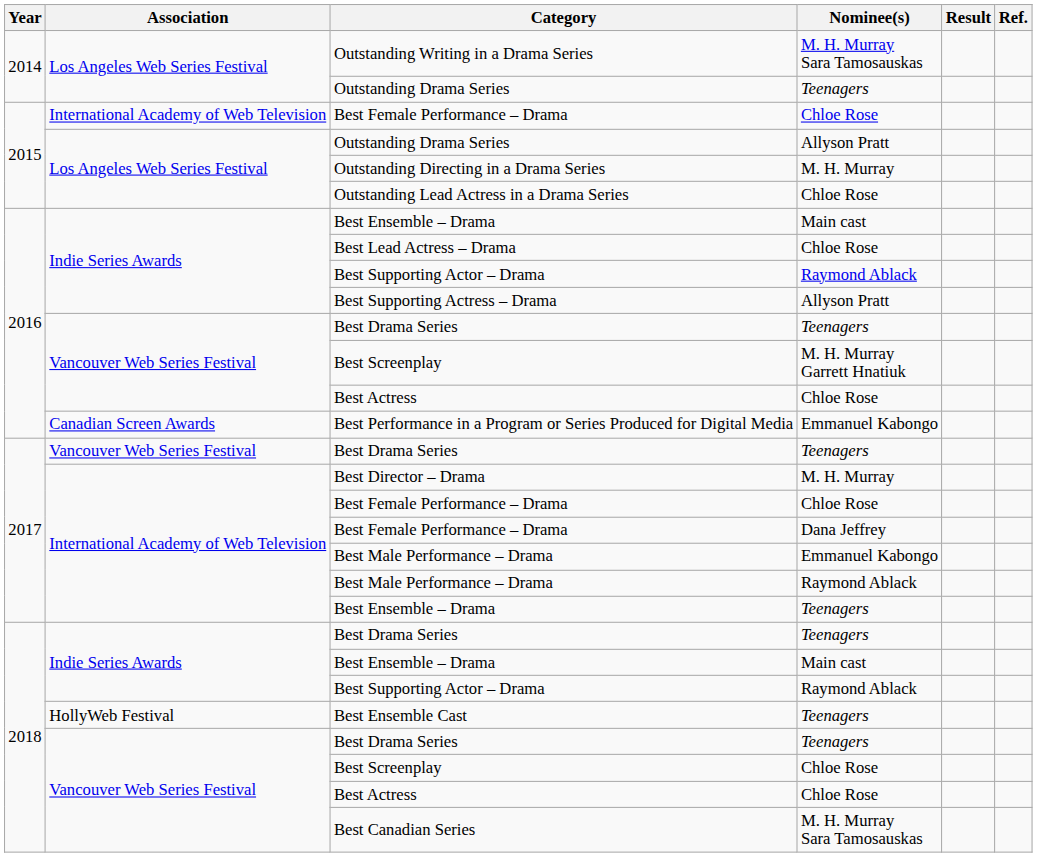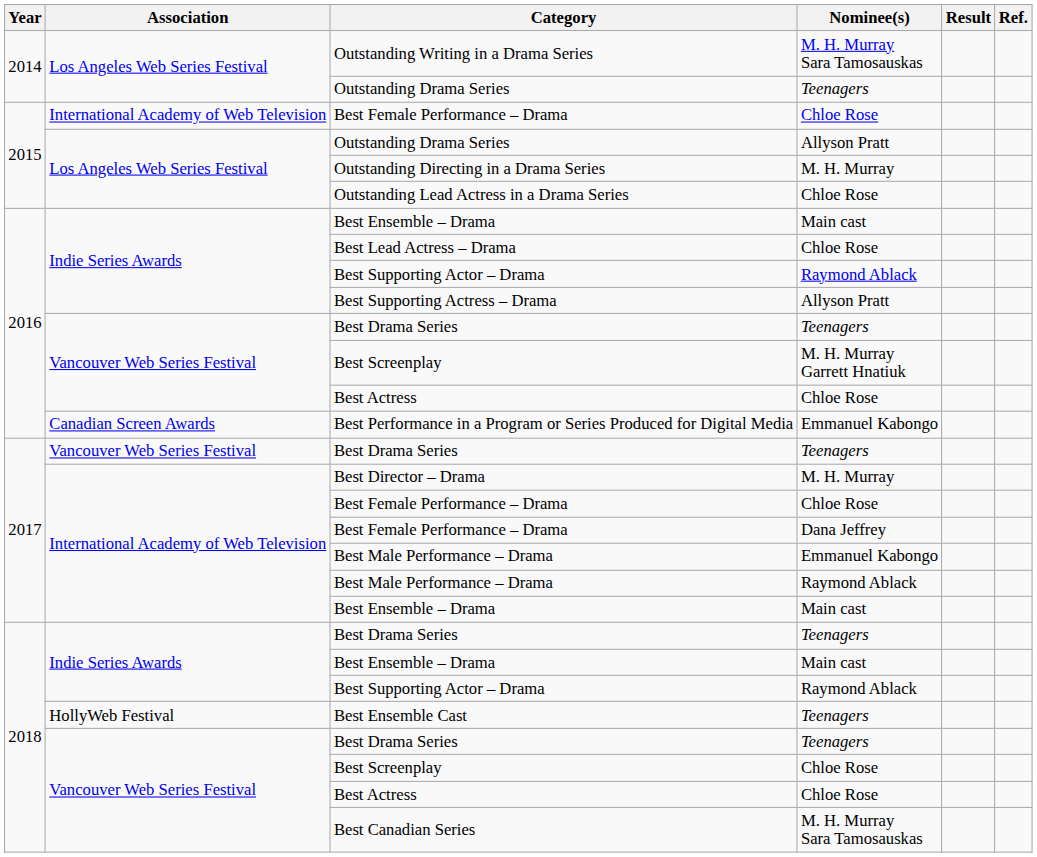 <table class="wikitable">
 <tr>
 <th>Year</th>
 <th>Association</th>
 <th>Category</th>
 <th>Nominee(s)</th>
 <th>Result</th>
 <th>Ref.</th>
 </tr>
 <tr>
 <td rowspan="2">2014</td>
 <td rowspan="2"><a href='#'>Los Angeles Web Series Festival</a></td>
 <td>Outstanding Writing in a Drama Series</td>
 <td><a href='#'>M. H. Murray</a><br>Sara Tamosauskas</td>
 <td></td>
 <td></td>
 </tr>
 <tr>
 <td>Outstanding Drama Series</td>
 <td><em>Teenagers</em></td>
 <td></td>
 <td></td>
 </tr>
 <tr>
 <td rowspan="4">2015</td>
 <td rowspan="1"><a href='#'>International Academy of Web Television</a></td>
 <td>Best Female Performance – Drama</td>
 <td><a href='#'>Chloe Rose</a></td>
 <td></td>
 <td></td>
 </tr>
 <tr>
 <td rowspan="3"><a href='#'>Los Angeles Web Series Festival</a></td>
 <td>Outstanding Drama Series</td>
 <td>Allyson Pratt</td>
 <td></td>
 <td></td>
 </tr>
 <tr>
 <td>Outstanding Directing in a Drama Series</td>
 <td>M. H. Murray</td>
 <td></td>
 <td></td>
 </tr>
 <tr>
 <td>Outstanding Lead Actress in a Drama Series</td>
 <td>Chloe Rose</td>
 <td></td>
 <td></td>
 </tr>
 <tr>
 <td rowspan="8">2016</td>
 <td rowspan="4"><a href='#'>Indie Series Awards</a></td>
 <td>Best Ensemble – Drama</td>
 <td>Main cast</td>
 <td></td>
 <td></td>
 </tr>
 <tr>
 <td>Best Lead Actress – Drama</td>
 <td>Chloe Rose</td>
 <td></td>
 <td></td>
 </tr>
 <tr>
 <td>Best Supporting Actor – Drama</td>
 <td><a href='#'>Raymond Ablack</a></td>
 <td></td>
 <td></td>
 </tr>
 <tr>
 <td>Best Supporting Actress – Drama</td>
 <td>Allyson Pratt</td>
 <td></td>
 <td></td>
 </tr>
 <tr>
 <td rowspan="3"><a href='#'>Vancouver Web Series Festival</a></td>
 <td>Best Drama Series</td>
 <td><em>Teenagers</em></td>
 <td></td>
 <td></td>
 </tr>
 <tr>
 <td>Best Screenplay</td>
 <td>M. H. Murray<br>Garrett Hnatiuk</td>
 <td></td>
 <td></td>
 </tr>
 <tr>
 <td>Best Actress</td>
 <td>Chloe Rose</td>
 <td></td>
 <td></td>
 </tr>
 <tr>
 <td rowspan="1"><a href='#'>Canadian Screen Awards</a></td>
 <td>Best Performance in a Program or Series Produced for Digital Media</td>
 <td>Emmanuel Kabongo</td>
 <td></td>
 <td></td>
 </tr>
 <tr>
 <td rowspan="7">2017</td>
 <td><a href='#'>Vancouver Web Series Festival</a></td>
 <td>Best Drama Series</td>
 <td><em>Teenagers</em></td>
 <td></td>
 <td></td>
 </tr>
 <tr>
 <td rowspan="6"><a href='#'>International Academy of Web Television</a></td>
 <td>Best Director – Drama</td>
 <td>M. H. Murray</td>
 <td></td>
 <td></td>
 </tr>
 <tr>
 <td>Best Female Performance – Drama</td>
 <td>Chloe Rose</td>
 <td></td>
 <td></td>
 </tr>
 <tr>
 <td>Best Female Performance – Drama</td>
 <td>Dana Jeffrey</td>
 <td></td>
 <td></td>
 </tr>
 <tr>
 <td>Best Male Performance – Drama</td>
 <td>Emmanuel Kabongo</td>
 <td></td>
 <td></td>
 </tr>
 <tr>
 <td>Best Male Performance – Drama</td>
 <td>Raymond Ablack</td>
 <td></td>
 <td></td>
 </tr>
 <tr>
 <td>Best Ensemble – Drama</td>
-<td><em>Teenagers</em></td>
+<td>Main cast</td>
 <td></td>
 <td></td>
 </tr>
 <tr>
 <td rowspan="8">2018</td>
 <td rowspan="3"><a href='#'>Indie Series Awards</a></td>
 <td>Best Drama Series</td>
 <td><em>Teenagers</em></td>
 <td></td>
 <td></td>
 </tr>
 <tr>
 <td>Best Ensemble – Drama</td>
 <td>Main cast</td>
 <td></td>
 <td></td>
 </tr>
 <tr>
 <td>Best Supporting Actor – Drama</td>
 <td>Raymond Ablack</td>
 <td></td>
 <td></td>
 </tr>
 <tr>
 <td>HollyWeb Festival</td>
 <td>Best Ensemble Cast</td>
 <td><em>Teenagers</em></td>
 <td></td>
 <td></td>
 </tr>
 <tr>
 <td rowspan="4"><a href='#'>Vancouver Web Series Festival</a></td>
 <td>Best Drama Series</td>
 <td><em>Teenagers</em></td>
 <td></td>
 <td></td>
 </tr>
 <tr>
 <td>Best Screenplay</td>
 <td>Chloe Rose</td>
 <td></td>
 <td></td>
 </tr>
 <tr>
 <td>Best Actress</td>
 <td>Chloe Rose</td>
 <td></td>
 <td></td>
 </tr>
 <tr>
 <td>Best Canadian Series</td>
 <td>M. H. Murray<br>Sara Tamosauskas</td>
 <td></td>
 <td></td>
 </tr>
 </table>
